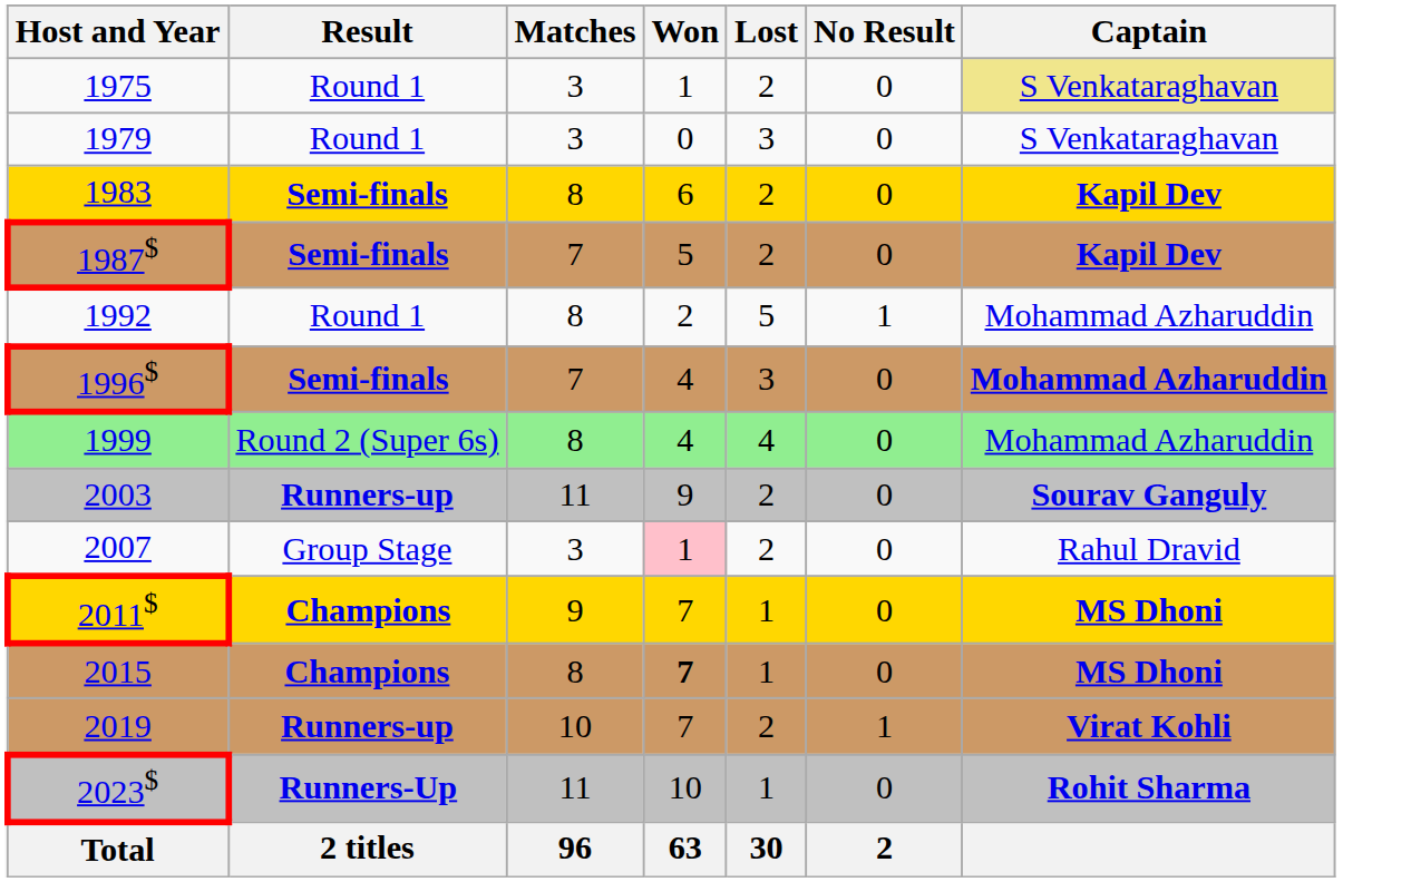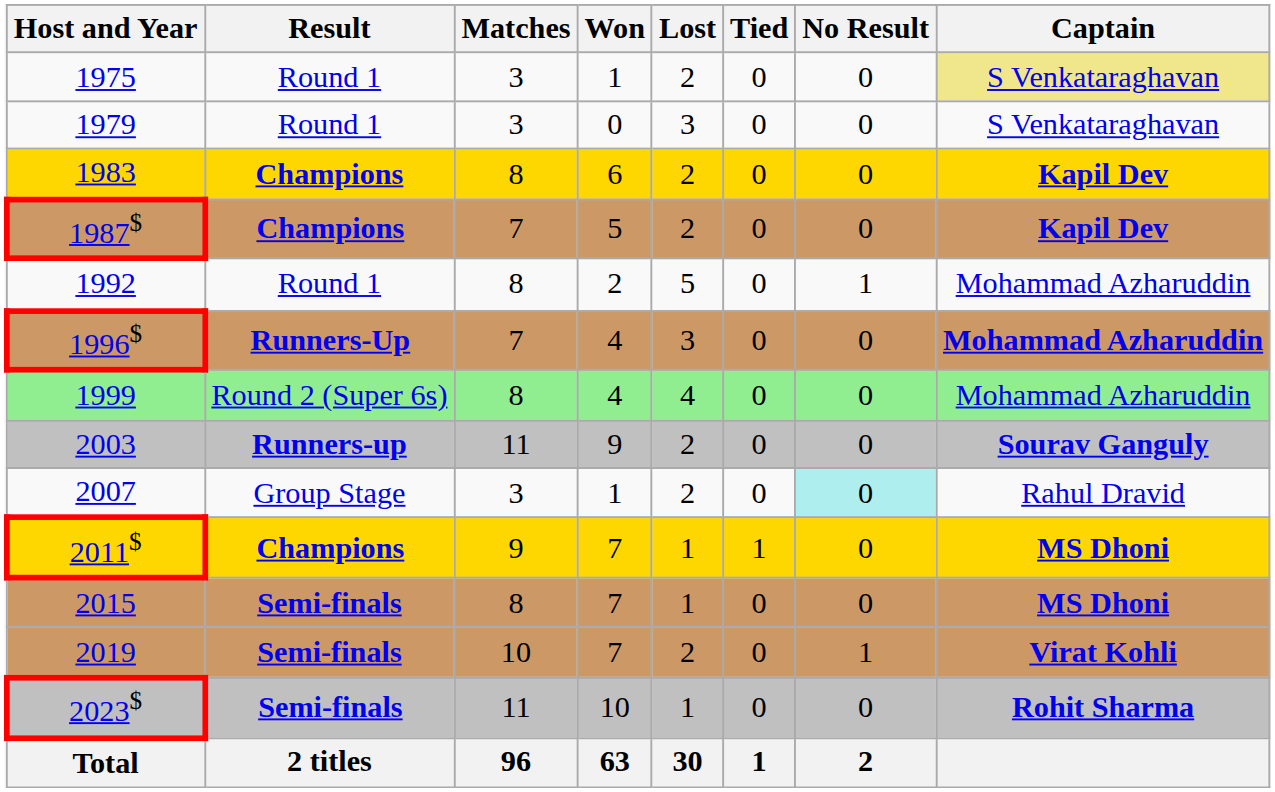 <table class="wikitable" style="text-align:center; font-size:100%;">
 <tr>
 <th>Host and Year</th>
 <th>Result</th>
 <th>Matches</th>
 <th>Won</th>
 <th>Lost</th>
+<th>Tied</th>
 <th>No Result</th>
 <th>Captain</th>
 </tr>
 <tr>
 <td> <a href='#'>1975</a></td>
 <td><a href='#'>Round 1</a></td>
 <td>3</td>
 <td>1</td>
 <td>2</td>
 <td>0</td>
+<td>0</td>
 <td style="background: khaki;"><a href='#'>S Venkataraghavan</a></td>
 </tr>
 <tr>
 <td> <a href='#'>1979</a></td>
 <td><a href='#'>Round 1</a></td>
 <td>3</td>
 <td>0</td>
 <td>3</td>
 <td>0</td>
+<td>0</td>
 <td><a href='#'>S Venkataraghavan</a></td>
 </tr>
 <tr style="background:gold;">
 <td>  <a href='#'>1983</a></td>
-<td><strong><a href='#'>Semi-finals</a></strong></td>
+<td><strong><a href='#'>Champions</a></strong></td>
 <td>8</td>
 <td>6</td>
 <td>2</td>
+<td>0</td>
 <td>0</td>
 <td><strong><a href='#'>Kapil Dev</a></strong></td>
 </tr>
 <tr bgcolor="#cc9966">
 <td style="border: 3px solid red">  <a href='#'>1987</a><sup>$</sup></td>
-<td><strong><a href='#'>Semi-finals</a></strong></td>
+<td><strong><a href='#'>Champions</a></strong></td>
 <td>7</td>
 <td>5</td>
 <td>2</td>
+<td>0</td>
 <td>0</td>
 <td><strong><a href='#'>Kapil Dev</a></strong></td>
 </tr>
 <tr>
 <td>  <a href='#'>1992</a></td>
 <td><a href='#'>Round 1</a></td>
 <td>8</td>
 <td>2</td>
 <td>5</td>
+<td>0</td>
 <td>1</td>
 <td><a href='#'>Mohammad Azharuddin</a></td>
 </tr>
 <tr bgcolor="#cc9966">
 <td style="border: 3px solid red">   <a href='#'>1996</a><sup>$</sup></td>
-<td><strong><a href='#'>Semi-finals</a></strong></td>
+<td><strong><a href='#'>Runners-Up</a></strong></td>
 <td>7</td>
 <td>4</td>
 <td>3</td>
+<td>0</td>
 <td>0</td>
 <td><strong><a href='#'>Mohammad Azharuddin</a></strong></td>
 </tr>
 <tr bgcolor="#90EE90">
 <td>    <a href='#'>1999</a></td>
 <td><a href='#'>Round 2 (Super 6s)</a></td>
 <td>8</td>
 <td>4</td>
 <td>4</td>
 <td>0</td>
+<td>0</td>
 <td><a href='#'>Mohammad Azharuddin</a></td>
 </tr>
 <tr style="background:silver;">
 <td>   <a href='#'>2003</a></td>
 <td><strong><a href='#'>Runners-up</a></strong></td>
 <td>11</td>
 <td>9</td>
 <td>2</td>
 <td>0</td>
+<td>0</td>
 <td><strong><a href='#'>Sourav Ganguly</a></strong></td>
 </tr>
 <tr>
 <td> <a href='#'>2007</a></td>
 <td><a href='#'>Group Stage</a></td>
 <td>3</td>
-<td style="background: pink;">1</td>
+<td>1</td>
 <td>2</td>
 <td>0</td>
+<td style="background: paleturquoise;">0</td>
 <td><a href='#'>Rahul Dravid</a></td>
 </tr>
 <tr style="background:gold;">
 <td style="border: 3px solid red">   <a href='#'>2011</a><sup>$</sup></td>
 <td><strong><a href='#'>Champions</a></strong></td>
 <td>9</td>
 <td>7</td>
 <td>1</td>
+<td>1</td>
 <td>0</td>
 <td><strong><a href='#'>MS Dhoni</a></strong></td>
 </tr>
 <tr bgcolor="#cc9966">
 <td>  <a href='#'>2015</a></td>
-<td><strong><a href='#'>Champions</a></strong></td>
+<td><strong><a href='#'>Semi-finals</a></strong></td>
 <td>8</td>
-<td><strong>7</strong></td>
+<td>7</td>
 <td>1</td>
+<td>0</td>
 <td>0</td>
 <td><strong><a href='#'>MS Dhoni</a></strong></td>
 </tr>
 <tr bgcolor="#cc9966">
 <td>  <a href='#'>2019</a></td>
-<td><strong><a href='#'>Runners-up</a></strong></td>
+<td><strong><a href='#'>Semi-finals</a></strong></td>
 <td>10</td>
 <td>7</td>
 <td>2</td>
+<td>0</td>
 <td>1</td>
 <td><strong><a href='#'>Virat Kohli</a></strong></td>
 </tr>
 <tr style="background:silver;">
 <td style="border: 3px solid red"> <a href='#'>2023</a><sup>$</sup></td>
-<td><strong><a href='#'>Runners-Up</a></strong></td>
+<td><strong><a href='#'>Semi-finals</a></strong></td>
 <td>11</td>
 <td>10</td>
 <td>1</td>
+<td>0</td>
 <td>0</td>
 <td><strong><a href='#'>Rohit Sharma</a></strong></td>
 </tr>
 <tr>
 <th>Total</th>
 <th>2 titles</th>
 <th>96</th>
 <th>63</th>
 <th>30</th>
+<th>1</th>
 <th>2</th>
 <th></th>
 </tr>
 </table>
